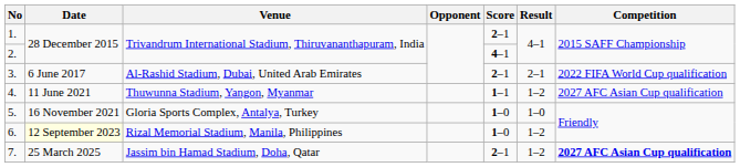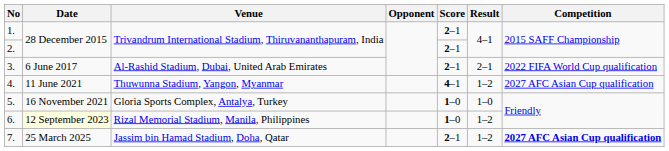 <table class="wikitable" style="font-size:85%;">
 <tr>
 <th>No</th>
 <th>Date</th>
 <th>Venue</th>
 <th>Opponent</th>
 <th>Score</th>
 <th>Result</th>
 <th>Competition</th>
 </tr>
 <tr>
 <td>1.</td>
 <td rowspan="2">28 December 2015</td>
 <td rowspan="2"><a href='#'>Trivandrum International Stadium</a>, <a href='#'>Thiruvananthapuram</a>, India</td>
 <td rowspan="3"></td>
 <td align=center><strong>2</strong>–1</td>
 <td rowspan="2" style="text-align:center">4–1</td>
 <td rowspan="2"><a href='#'>2015 SAFF Championship</a></td>
 </tr>
 <tr>
 <td>2.</td>
-<td align=center><strong>4</strong>–1</td>
+<td align=center><strong>2</strong>–1</td>
 </tr>
 <tr>
 <td>3.</td>
 <td>6 June 2017</td>
 <td><a href='#'>Al-Rashid Stadium</a>, <a href='#'>Dubai</a>, United Arab Emirates</td>
 <td align=center><strong>2</strong>–1</td>
 <td align=center>2–1</td>
 <td><a href='#'>2022 FIFA World Cup qualification</a></td>
 </tr>
 <tr>
 <td>4.</td>
 <td>11 June 2021</td>
 <td><a href='#'>Thuwunna Stadium</a>, <a href='#'>Yangon</a>, <a href='#'>Myanmar</a></td>
 <td></td>
-<td align=center><strong>1</strong>–1</td>
+<td align=center><strong>4</strong>–1</td>
 <td align=center>1–2</td>
 <td><a href='#'>2027 AFC Asian Cup qualification</a></td>
 </tr>
 <tr>
 <td>5.</td>
 <td>16 November 2021</td>
 <td>Gloria Sports Complex, <a href='#'>Antalya</a>, Turkey</td>
 <td></td>
 <td align=center><strong>1</strong>–0</td>
 <td align=center>1–0</td>
 <td rowspan=2><a href='#'>Friendly</a></td>
 </tr>
 <tr>
 <td>6.</td>
 <td style="background: lightyellow;">12 September 2023</td>
 <td><a href='#'>Rizal Memorial Stadium</a>, <a href='#'>Manila</a>, Philippines</td>
 <td></td>
 <td align=center><strong>1</strong>–0</td>
 <td align=center>1–2</td>
 </tr>
 <tr>
 <td>7.</td>
 <td>25 March 2025</td>
 <td><a href='#'>Jassim bin Hamad Stadium</a>, <a href='#'>Doha</a>, Qatar</td>
 <td></td>
 <td align=center><strong>2</strong>–1</td>
 <td align=center>1–2</td>
 <td><strong><a href='#'>2027 AFC Asian Cup qualification</a></strong></td>
 </tr>
 </table>
